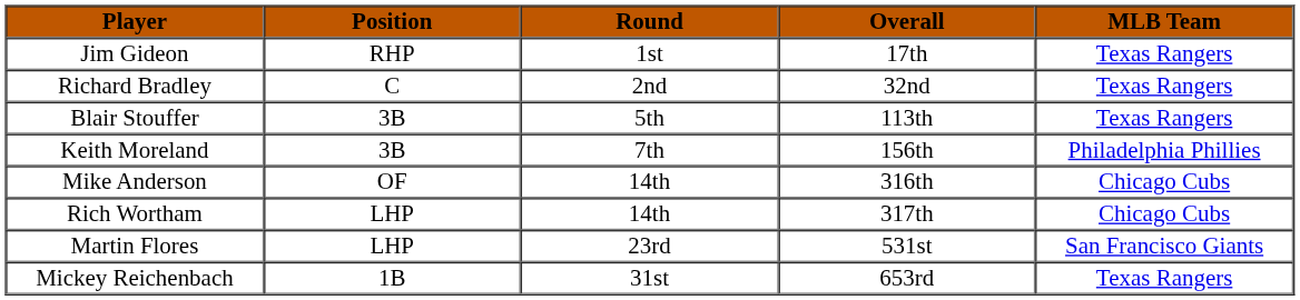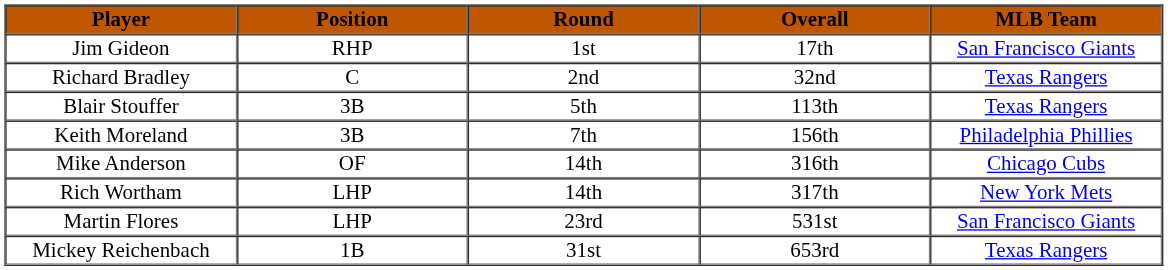 <table cellpadding="1" border="1" cellspacing="0" width="70%">
 <tr>
 <th bgcolor="#BF5700" width="20%"><span>Player</span></th>
 <th bgcolor="#BF5700" width="20%"><span>Position</span></th>
 <th bgcolor="#BF5700" width="20%"><span>Round</span></th>
 <th bgcolor="#BF5700" width="20%"><span>Overall</span></th>
 <th bgcolor="#BF5700" width="20%"><span>MLB Team</span></th>
 </tr>
 <tr align="center">
 <td>Jim Gideon</td>
 <td>RHP</td>
 <td>1st</td>
 <td>17th</td>
-<td><a href='#'>Texas Rangers</a></td>
+<td><a href='#'>San Francisco Giants</a></td>
 </tr>
 <tr align="center">
 <td>Richard Bradley</td>
 <td>C</td>
 <td>2nd</td>
 <td>32nd</td>
 <td><a href='#'>Texas Rangers</a></td>
 </tr>
 <tr align="center">
 <td>Blair Stouffer</td>
 <td>3B</td>
 <td>5th</td>
 <td>113th</td>
 <td><a href='#'>Texas Rangers</a></td>
 </tr>
 <tr align="center">
 <td>Keith Moreland</td>
 <td>3B</td>
 <td>7th</td>
 <td>156th</td>
 <td><a href='#'>Philadelphia Phillies</a></td>
 </tr>
 <tr align="center">
 <td>Mike Anderson</td>
 <td>OF</td>
 <td>14th</td>
 <td>316th</td>
 <td><a href='#'>Chicago Cubs</a></td>
 </tr>
 <tr align="center">
 <td>Rich Wortham</td>
 <td>LHP</td>
 <td>14th</td>
 <td>317th</td>
-<td><a href='#'>Chicago Cubs</a></td>
+<td><a href='#'>New York Mets</a></td>
 </tr>
 <tr align="center">
 <td>Martin Flores</td>
 <td>LHP</td>
 <td>23rd</td>
 <td>531st</td>
 <td><a href='#'>San Francisco Giants</a></td>
 </tr>
 <tr align="center">
 <td>Mickey Reichenbach</td>
 <td>1B</td>
 <td>31st</td>
 <td>653rd</td>
 <td><a href='#'>Texas Rangers</a></td>
 </tr>
 </table>
